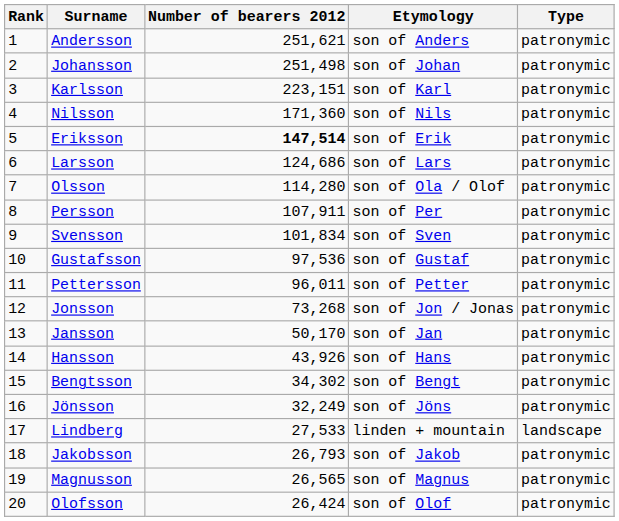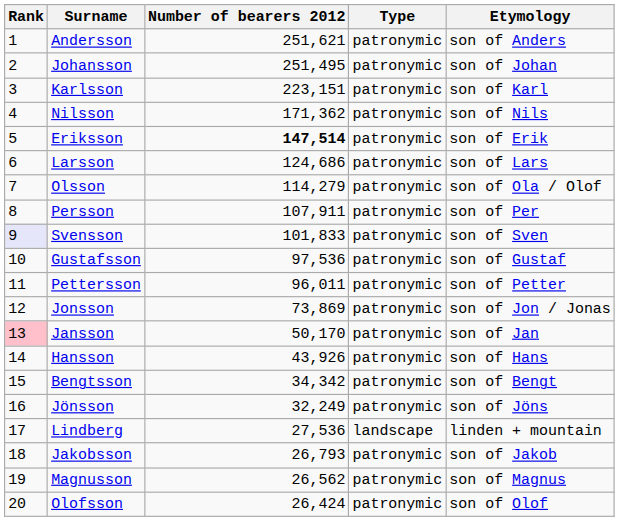 <table class="wikitable">
 <tr>
 <th>Rank</th>
 <th>Surname</th>
 <th>Number of bearers 2012</th>
+<th>Type</th>
 <th>Etymology</th>
-<th>Type</th>
 </tr>
 <tr>
 <td>1</td>
 <td><a href='#'>Andersson</a></td>
 <td align=right>251,621</td>
+<td>patronymic</td>
 <td>son of <a href='#'>Anders</a></td>
-<td>patronymic</td>
 </tr>
 <tr>
 <td>2</td>
 <td><a href='#'>Johansson</a></td>
-<td align=right>251,498</td>
+<td align=right>251,495</td>
+<td>patronymic</td>
 <td>son of <a href='#'>Johan</a></td>
-<td>patronymic</td>
 </tr>
 <tr>
 <td>3</td>
 <td><a href='#'>Karlsson</a></td>
 <td align=right>223,151</td>
+<td>patronymic</td>
 <td>son of <a href='#'>Karl</a></td>
-<td>patronymic</td>
 </tr>
 <tr>
 <td>4</td>
 <td><a href='#'>Nilsson</a></td>
-<td align=right>171,360</td>
+<td align=right>171,362</td>
+<td>patronymic</td>
 <td>son of <a href='#'>Nils</a></td>
-<td>patronymic</td>
 </tr>
 <tr>
 <td>5</td>
 <td><a href='#'>Eriksson</a></td>
 <td align=right><strong>147,514</strong></td>
+<td>patronymic</td>
 <td>son of <a href='#'>Erik</a></td>
-<td>patronymic</td>
 </tr>
 <tr>
 <td>6</td>
 <td><a href='#'>Larsson</a></td>
 <td align=right>124,686</td>
+<td>patronymic</td>
 <td>son of <a href='#'>Lars</a></td>
-<td>patronymic</td>
 </tr>
 <tr>
 <td>7</td>
 <td><a href='#'>Olsson</a></td>
-<td align=right>114,280</td>
+<td align=right>114,279</td>
+<td>patronymic</td>
 <td>son of <a href='#'>Ola</a> / Olof</td>
-<td>patronymic</td>
 </tr>
 <tr>
 <td>8</td>
 <td><a href='#'>Persson</a></td>
 <td align=right>107,911</td>
+<td>patronymic</td>
 <td>son of <a href='#'>Per</a></td>
-<td>patronymic</td>
 </tr>
 <tr>
-<td>9</td>
+<td style="background: lavender;">9</td>
 <td><a href='#'>Svensson</a></td>
-<td align=right>101,834</td>
+<td align=right>101,833</td>
+<td>patronymic</td>
 <td>son of <a href='#'>Sven</a></td>
-<td>patronymic</td>
 </tr>
 <tr>
 <td>10</td>
 <td><a href='#'>Gustafsson</a></td>
 <td align=right>97,536</td>
+<td>patronymic</td>
 <td>son of <a href='#'>Gustaf</a></td>
-<td>patronymic</td>
 </tr>
 <tr>
 <td>11</td>
 <td><a href='#'>Pettersson</a></td>
 <td align=right>96,011</td>
+<td>patronymic</td>
 <td>son of <a href='#'>Petter</a></td>
-<td>patronymic</td>
 </tr>
 <tr>
 <td>12</td>
 <td><a href='#'>Jonsson</a></td>
-<td align=right>73,268</td>
+<td align=right>73,869</td>
+<td>patronymic</td>
 <td>son of <a href='#'>Jon</a> / Jonas</td>
-<td>patronymic</td>
 </tr>
 <tr>
-<td>13</td>
+<td style="background: pink;">13</td>
 <td><a href='#'>Jansson</a></td>
 <td align=right>50,170</td>
+<td>patronymic</td>
 <td>son of <a href='#'>Jan</a></td>
-<td>patronymic</td>
 </tr>
 <tr>
 <td>14</td>
 <td><a href='#'>Hansson</a></td>
 <td align=right>43,926</td>
+<td>patronymic</td>
 <td>son of <a href='#'>Hans</a></td>
-<td>patronymic</td>
 </tr>
 <tr>
 <td>15</td>
 <td><a href='#'>Bengtsson</a></td>
-<td align=right>34,302</td>
+<td align=right>34,342</td>
+<td>patronymic</td>
 <td>son of <a href='#'>Bengt</a></td>
-<td>patronymic</td>
 </tr>
 <tr>
 <td>16</td>
 <td><a href='#'>Jönsson</a></td>
 <td align=right>32,249</td>
+<td>patronymic</td>
 <td>son of <a href='#'>Jöns</a></td>
-<td>patronymic</td>
 </tr>
 <tr>
 <td>17</td>
 <td><a href='#'>Lindberg</a></td>
-<td align=right>27,533</td>
+<td align=right>27,536</td>
+<td>landscape</td>
 <td>linden + mountain</td>
-<td>landscape</td>
 </tr>
 <tr>
 <td>18</td>
 <td><a href='#'>Jakobsson</a></td>
 <td align=right>26,793</td>
+<td>patronymic</td>
 <td>son of <a href='#'>Jakob</a></td>
-<td>patronymic</td>
 </tr>
 <tr>
 <td>19</td>
 <td><a href='#'>Magnusson</a></td>
-<td align=right>26,565</td>
+<td align=right>26,562</td>
+<td>patronymic</td>
 <td>son of <a href='#'>Magnus</a></td>
-<td>patronymic</td>
 </tr>
 <tr>
 <td>20</td>
 <td><a href='#'>Olofsson</a></td>
 <td align=right>26,424</td>
+<td>patronymic</td>
 <td>son of <a href='#'>Olof</a></td>
-<td>patronymic</td>
 </tr>
 </table>
